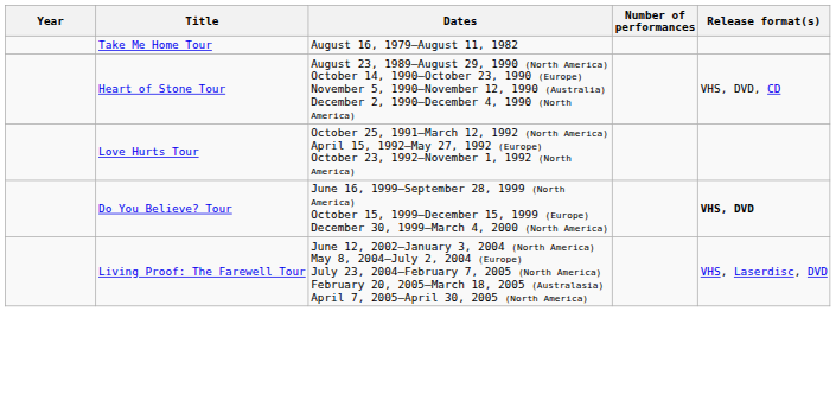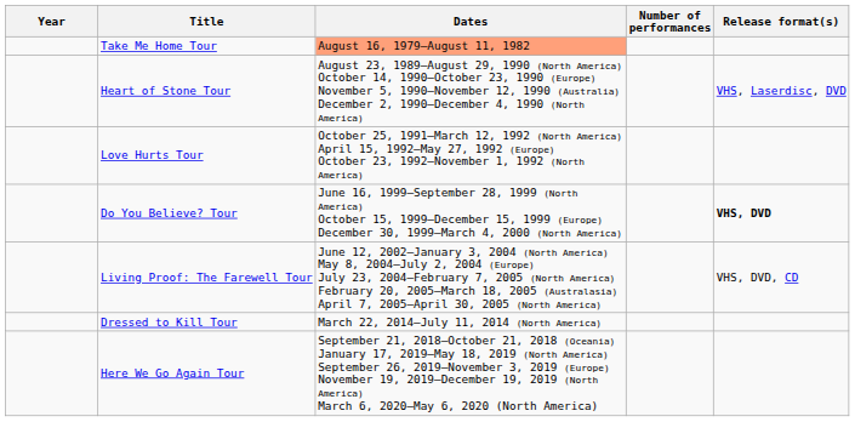 <table class="wikitable">
 <tr>
 <th>Year</th>
 <th>Title</th>
 <th width="350px">Dates</th>
 <th>Number of<br>performances</th>
 <th>Release format(s)</th>
 </tr>
 <tr>
 <td width=100></td>
 <td><a href='#'>Take Me Home Tour</a></td>
-<td>August 16, 1979–August 11, 1982</td>
+<td style="background: lightsalmon;">August 16, 1979–August 11, 1982</td>
 <td></td>
 <td></td>
 </tr>
 <tr>
 <td width=100></td>
 <td><a href='#'>Heart of Stone Tour</a></td>
 <td>August 23, 1989–August 29, 1990 <small>(North America)</small><br>October 14, 1990–October 23, 1990 <small>(Europe)</small><br>November 5, 1990–November 12, 1990 <small>(Australia)</small><br>December 2, 1990–December 4, 1990 <small>(North America)</small></td>
 <td></td>
-<td>VHS, DVD, <a href='#'>CD</a></td>
+<td><a href='#'>VHS</a>, <a href='#'>Laserdisc</a>, <a href='#'>DVD</a></td>
 </tr>
 <tr>
 <td width=100></td>
 <td><a href='#'>Love Hurts Tour</a></td>
 <td>October 25, 1991–March 12, 1992 <small>(North America)</small><br>April 15, 1992–May 27, 1992 <small>(Europe)</small><br>October 23, 1992–November 1, 1992 <small>(North America)</small></td>
 <td></td>
 <td></td>
 </tr>
 <tr>
 <td width=100></td>
 <td><a href='#'>Do You Believe? Tour</a></td>
 <td>June 16, 1999–September 28, 1999 <small>(North America)</small><br>October 15, 1999–December 15, 1999 <small>(Europe)</small><br>December 30, 1999–March 4, 2000 <small>(North America)</small><br></td>
 <td></td>
 <td><strong>VHS, DVD</strong></td>
 </tr>
 <tr>
 <td width=100></td>
 <td><a href='#'>Living Proof: The Farewell Tour</a></td>
 <td>June 12, 2002–January 3, 2004 <small>(North America)</small><br>May 8, 2004–July 2, 2004 <small>(Europe)</small><br>July 23, 2004–February 7, 2005 <small>(North America)</small><br>February 20, 2005–March 18, 2005 <small>(Australasia)</small><br>April 7, 2005–April 30, 2005 <small>(North America)</small></td>
 <td></td>
-<td><a href='#'>VHS</a>, <a href='#'>Laserdisc</a>, <a href='#'>DVD</a></td>
+<td>VHS, DVD, <a href='#'>CD</a></td>
+</tr>
+<tr>
+<td width=100></td>
+<td><a href='#'>Dressed to Kill Tour</a></td>
+<td>March 22, 2014–July 11, 2014 <small>(North America)</small></td>
+<td></td>
+<td></td>
+</tr>
+<tr>
+<td width=100></td>
+<td><a href='#'>Here We Go Again Tour</a></td>
+<td>September 21, 2018–October 21, 2018 <small>(Oceania)</small><br>January 17, 2019–May 18, 2019 <small>(North America)</small><br>September 26, 2019–November 3, 2019 <small>(Europe)</small><br>November 19, 2019–December 19, 2019 <small>(North America)</small><br>March 6, 2020–May 6, 2020 (North America)</td>
+<td></td>
+<td></td>
 </tr>
 </table>
